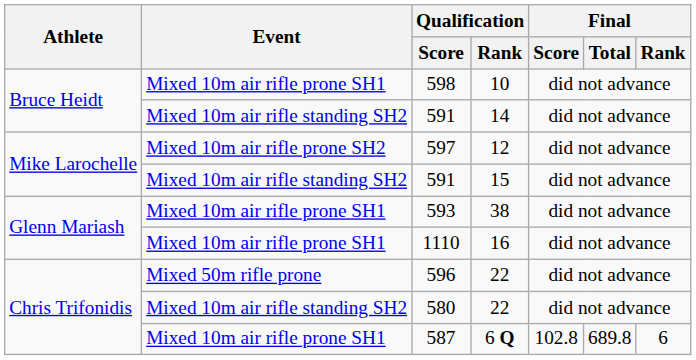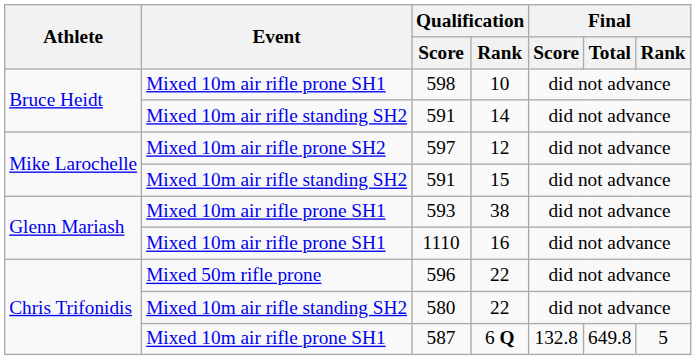 <table class=wikitable style="font-size:90%">
 <tr>
 <th rowspan="2">Athlete</th>
 <th rowspan="2">Event</th>
 <th colspan="2">Qualification</th>
 <th colspan="3">Final</th>
 </tr>
 <tr>
 <th>Score</th>
 <th>Rank</th>
 <th>Score</th>
 <th>Total</th>
 <th>Rank</th>
 </tr>
 <tr>
 <td rowspan="2"><a href='#'>Bruce Heidt</a></td>
 <td><a href='#'>Mixed 10m air rifle prone SH1</a></td>
 <td align=center>598</td>
 <td align=center>10</td>
 <td align=center colspan="3">did not advance</td>
 </tr>
 <tr>
 <td><a href='#'>Mixed 10m air rifle standing SH2</a></td>
 <td align=center>591</td>
 <td align=center>14</td>
 <td align=center colspan="3">did not advance</td>
 </tr>
 <tr>
 <td rowspan="2"><a href='#'>Mike Larochelle</a></td>
 <td><a href='#'>Mixed 10m air rifle prone SH2</a></td>
 <td align=center>597</td>
 <td align=center>12</td>
 <td align=center colspan="3">did not advance</td>
 </tr>
 <tr>
 <td><a href='#'>Mixed 10m air rifle standing SH2</a></td>
 <td align=center>591</td>
 <td align=center>15</td>
 <td align=center colspan="3">did not advance</td>
 </tr>
 <tr>
 <td rowspan="2"><a href='#'>Glenn Mariash</a></td>
 <td><a href='#'>Mixed 10m air rifle prone SH1</a></td>
 <td align=center>593</td>
 <td align=center>38</td>
 <td align=center colspan="3">did not advance</td>
 </tr>
 <tr>
 <td><a href='#'>Mixed 10m air rifle prone SH1</a></td>
 <td align=center>1110</td>
 <td align=center>16</td>
 <td align=center colspan="3">did not advance</td>
 </tr>
 <tr>
 <td rowspan="3"><a href='#'>Chris Trifonidis</a></td>
 <td><a href='#'>Mixed 50m rifle prone</a></td>
 <td align=center>596</td>
 <td align=center>22</td>
 <td align=center colspan="3">did not advance</td>
 </tr>
 <tr>
 <td><a href='#'>Mixed 10m air rifle standing SH2</a></td>
 <td align=center>580</td>
 <td align=center>22</td>
 <td align=center colspan="3">did not advance</td>
 </tr>
 <tr>
 <td><a href='#'>Mixed 10m air rifle prone SH1</a></td>
 <td align=center>587</td>
 <td align=center>6 <strong>Q</strong></td>
-<td align=center>102.8</td>
-<td align=center>689.8</td>
-<td align=center>6</td>
+<td align=center>132.8</td>
+<td align=center>649.8</td>
+<td align=center>5</td>
 </tr>
 </table>
